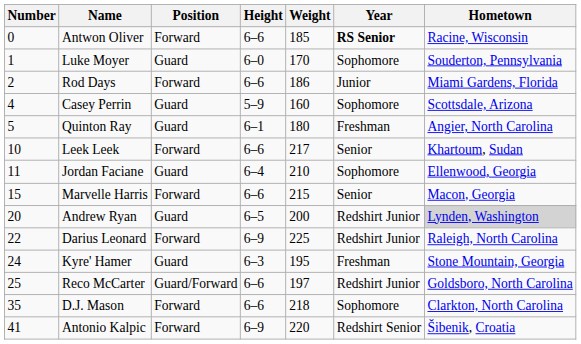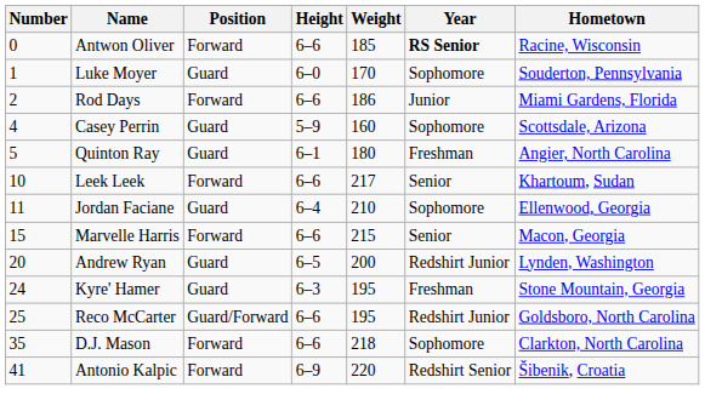 <table class="wikitable sortable" style="font-size: 95%;">
 <tr>
 <th>Number</th>
 <th>Name</th>
 <th>Position</th>
 <th>Height</th>
 <th>Weight</th>
 <th>Year</th>
 <th>Hometown</th>
 </tr>
 <tr>
 <td>0</td>
 <td>Antwon Oliver</td>
 <td>Forward</td>
 <td>6–6</td>
 <td>185</td>
 <td><strong>RS Senior</strong></td>
 <td><a href='#'>Racine, Wisconsin</a></td>
 </tr>
 <tr>
 <td>1</td>
 <td>Luke Moyer</td>
 <td>Guard</td>
 <td>6–0</td>
 <td>170</td>
 <td>Sophomore</td>
 <td><a href='#'>Souderton, Pennsylvania</a></td>
 </tr>
 <tr>
 <td>2</td>
 <td>Rod Days</td>
 <td>Forward</td>
 <td>6–6</td>
 <td>186</td>
 <td>Junior</td>
 <td><a href='#'>Miami Gardens, Florida</a></td>
 </tr>
 <tr>
 <td>4</td>
 <td>Casey Perrin</td>
 <td>Guard</td>
 <td>5–9</td>
 <td>160</td>
 <td>Sophomore</td>
 <td><a href='#'>Scottsdale, Arizona</a></td>
 </tr>
 <tr>
 <td>5</td>
 <td>Quinton Ray</td>
 <td>Guard</td>
 <td>6–1</td>
 <td>180</td>
 <td>Freshman</td>
 <td><a href='#'>Angier, North Carolina</a></td>
 </tr>
 <tr>
 <td>10</td>
 <td>Leek Leek</td>
 <td>Forward</td>
 <td>6–6</td>
 <td>217</td>
 <td>Senior</td>
 <td><a href='#'>Khartoum</a>, <a href='#'>Sudan</a></td>
 </tr>
 <tr>
 <td>11</td>
 <td>Jordan Faciane</td>
 <td>Guard</td>
 <td>6–4</td>
 <td>210</td>
 <td>Sophomore</td>
 <td><a href='#'>Ellenwood, Georgia</a></td>
 </tr>
 <tr>
 <td>15</td>
 <td>Marvelle Harris</td>
 <td>Forward</td>
 <td>6–6</td>
 <td>215</td>
 <td>Senior</td>
 <td><a href='#'>Macon, Georgia</a></td>
 </tr>
 <tr>
 <td>20</td>
 <td>Andrew Ryan</td>
 <td>Guard</td>
 <td>6–5</td>
 <td>200</td>
 <td>Redshirt Junior</td>
-<td style="background: lightgrey;"><a href='#'>Lynden, Washington</a></td>
-</tr>
-<tr>
-<td>22</td>
-<td>Darius Leonard</td>
-<td>Forward</td>
-<td>6–9</td>
-<td>225</td>
-<td>Redshirt Junior</td>
-<td><a href='#'>Raleigh, North Carolina</a></td>
+<td><a href='#'>Lynden, Washington</a></td>
 </tr>
 <tr>
 <td>24</td>
 <td>Kyre' Hamer</td>
 <td>Guard</td>
 <td>6–3</td>
 <td>195</td>
 <td>Freshman</td>
 <td><a href='#'>Stone Mountain, Georgia</a></td>
 </tr>
 <tr>
 <td>25</td>
 <td>Reco McCarter</td>
 <td>Guard/Forward</td>
 <td>6–6</td>
-<td>197</td>
+<td>195</td>
 <td>Redshirt Junior</td>
 <td><a href='#'>Goldsboro, North Carolina</a></td>
 </tr>
 <tr>
 <td>35</td>
 <td>D.J. Mason</td>
 <td>Forward</td>
 <td>6–6</td>
 <td>218</td>
 <td>Sophomore</td>
 <td><a href='#'>Clarkton, North Carolina</a></td>
 </tr>
 <tr>
 <td>41</td>
 <td>Antonio Kalpic</td>
 <td>Forward</td>
 <td>6–9</td>
 <td>220</td>
 <td>Redshirt Senior</td>
 <td><a href='#'>Šibenik</a>, <a href='#'>Croatia</a></td>
 </tr>
 </table>
